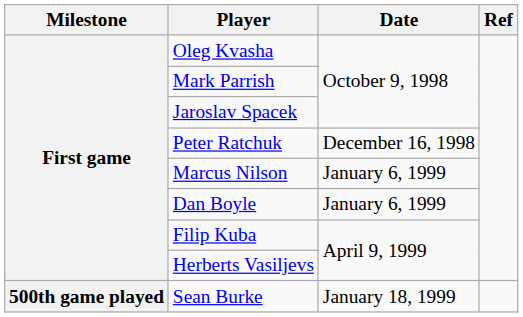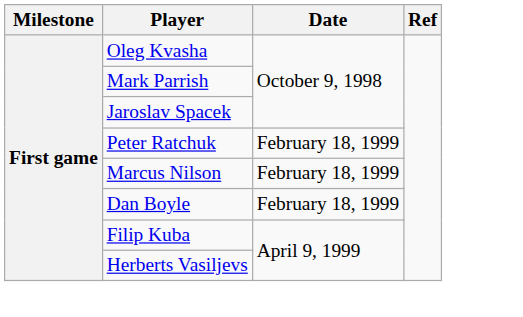 <table class="wikitable">
 <tr>
 <th scope="col">Milestone</th>
 <th scope="col">Player</th>
 <th scope="col">Date</th>
 <th scope="col">Ref</th>
 </tr>
 <tr>
 <th rowspan=8>First game</th>
 <td><a href='#'>Oleg Kvasha</a></td>
 <td rowspan=3>October 9, 1998</td>
 <td rowspan=8></td>
 </tr>
 <tr>
 <td><a href='#'>Mark Parrish</a></td>
 </tr>
 <tr>
 <td><a href='#'>Jaroslav Spacek</a></td>
 </tr>
 <tr>
 <td><a href='#'>Peter Ratchuk</a></td>
-<td>December 16, 1998</td>
+<td>February 18, 1999</td>
 </tr>
 <tr>
 <td><a href='#'>Marcus Nilson</a></td>
-<td>January 6, 1999</td>
+<td>February 18, 1999</td>
 </tr>
 <tr>
 <td><a href='#'>Dan Boyle</a></td>
-<td>January 6, 1999</td>
+<td>February 18, 1999</td>
 </tr>
 <tr>
 <td><a href='#'>Filip Kuba</a></td>
 <td rowspan=2>April 9, 1999</td>
 </tr>
 <tr>
 <td><a href='#'>Herberts Vasiljevs</a></td>
 </tr>
-<tr>
-<th>500th game played</th>
-<td><a href='#'>Sean Burke</a></td>
-<td>January 18, 1999</td>
-<td></td>
-</tr>
 </table>
